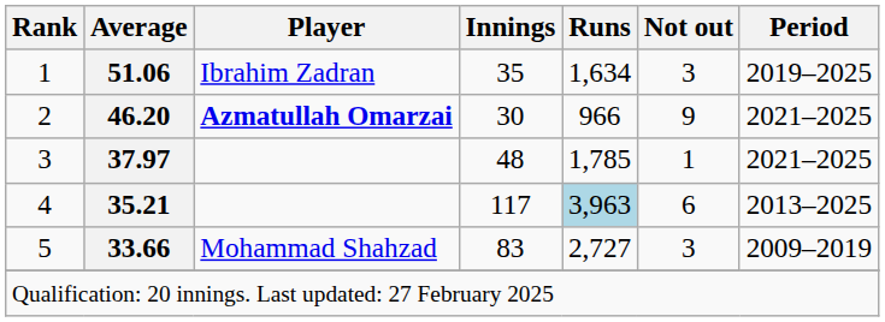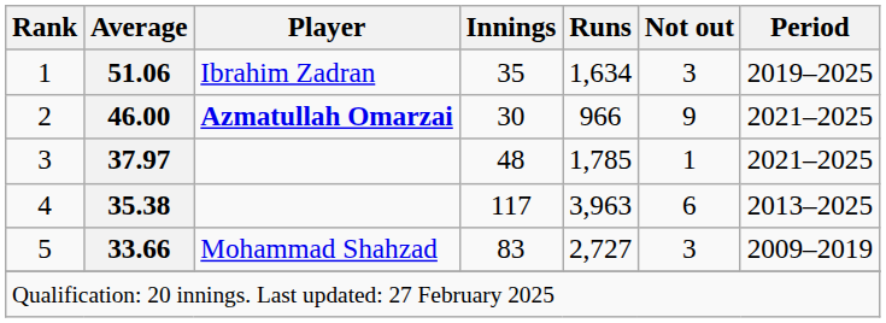 <table class="wikitable plainrowheaders sortable">
 <tr>
 <th scope=col>Rank</th>
 <th scope=col>Average</th>
 <th scope=col>Player</th>
 <th scope=col>Innings</th>
 <th scope=col>Runs</th>
 <th scope=col>Not out</th>
 <th scope=col>Period</th>
 </tr>
 <tr>
 <td align="center">1</td>
 <th>51.06</th>
 <td><a href='#'>Ibrahim Zadran</a></td>
 <td align="center">35</td>
 <td align="center">1,634</td>
 <td align="center">3</td>
 <td>2019–2025</td>
 </tr>
 <tr>
 <td align="center">2</td>
-<th>46.20</th>
+<th>46.00</th>
 <td><strong><a href='#'>Azmatullah Omarzai</a></strong></td>
 <td align="center">30</td>
 <td align="center">966</td>
 <td align="center">9</td>
 <td>2021–2025</td>
 </tr>
 <tr>
 <td align="center">3</td>
 <th>37.97</th>
 <td></td>
 <td align="center">48</td>
 <td align="center">1,785</td>
 <td align="center">1</td>
 <td>2021–2025</td>
 </tr>
 <tr>
 <td align="center">4</td>
-<th>35.21</th>
+<th>35.38</th>
 <td></td>
 <td align="center">117</td>
-<td align="center" style="background: lightblue;">3,963</td>
+<td align="center">3,963</td>
 <td align="center">6</td>
 <td>2013–2025</td>
 </tr>
 <tr>
 <td align="center">5</td>
 <th>33.66</th>
 <td><a href='#'>Mohammad Shahzad</a></td>
 <td align="center">83</td>
 <td align="center">2,727</td>
 <td align="center">3</td>
 <td>2009–2019</td>
 </tr>
 <tr>
 </tr>
 <tr class=sortbottom>
 <td colspan=7><small>Qualification: 20 innings. Last updated: 27 February 2025</small></td>
 </tr>
 </table>
